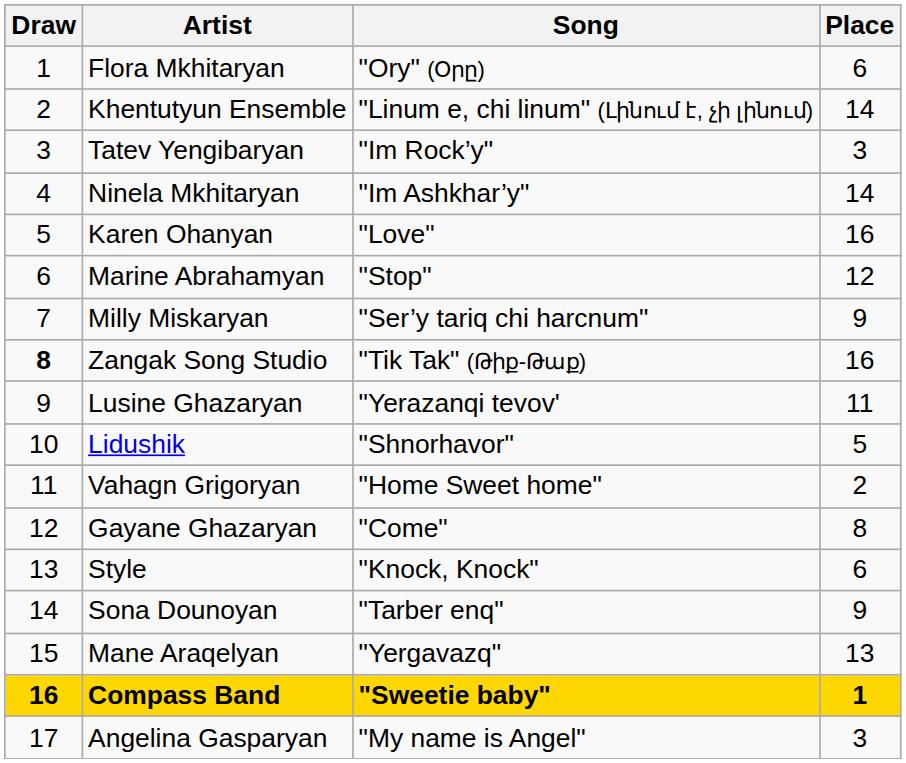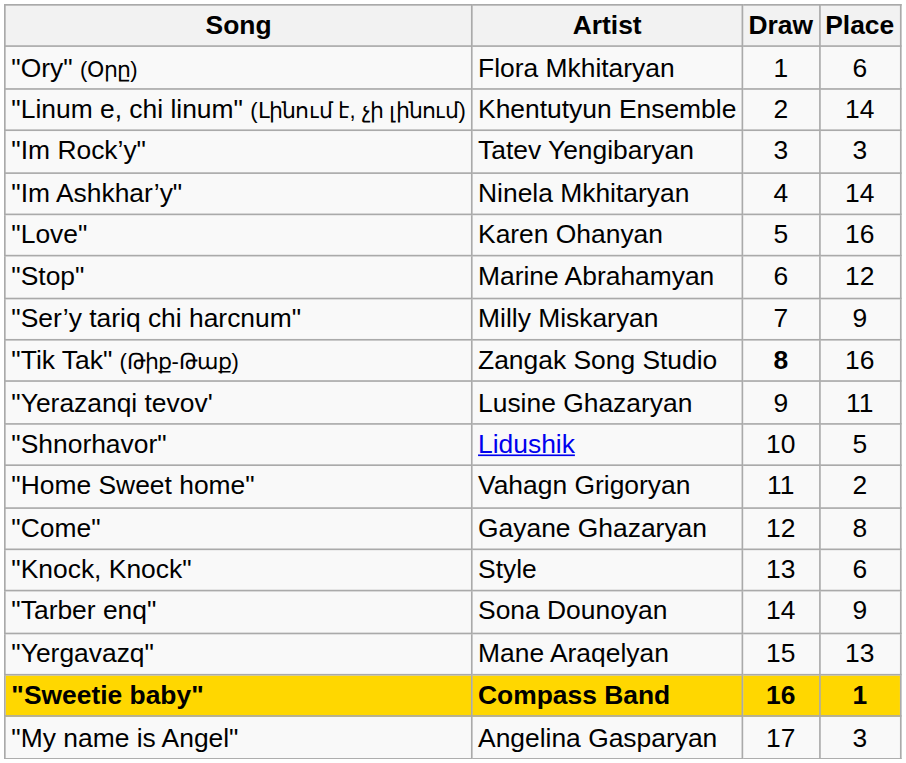 <table class="sortable wikitable" style="margin: 1em auto 1em auto; text-align:center">
 <tr bgcolor="#CCCCCC">
+<th>Song</th>
+<th>Artist</th>
 <th>Draw</th>
-<th>Artist</th>
-<th>Song</th>
 <th>Place</th>
 </tr>
 <tr>
+<td align="left">"Ory" <small>(Օրը)</small></td>
+<td align="left">Flora Mkhitaryan</td>
 <td>1</td>
-<td align="left">Flora Mkhitaryan</td>
-<td align="left">"Ory" <small>(Օրը)</small></td>
 <td>6</td>
 </tr>
 <tr>
+<td align="left">"Linum e, chi linum" <small>(Լինում է, չի լինում)</small></td>
+<td align="left">Khentutyun Ensemble</td>
 <td>2</td>
-<td align="left">Khentutyun Ensemble</td>
-<td align="left">"Linum e, chi linum" <small>(Լինում է, չի լինում)</small></td>
 <td>14</td>
 </tr>
 <tr>
+<td align="left">"Im Rock’y"</td>
+<td align="left">Tatev Yengibaryan</td>
 <td>3</td>
-<td align="left">Tatev Yengibaryan</td>
-<td align="left">"Im Rock’y"</td>
 <td>3</td>
 </tr>
 <tr>
+<td align="left">"Im Ashkhar’y"</td>
+<td align="left">Ninela Mkhitaryan</td>
 <td>4</td>
-<td align="left">Ninela Mkhitaryan</td>
-<td align="left">"Im Ashkhar’y"</td>
 <td>14</td>
 </tr>
 <tr>
+<td align="left">"Love"</td>
+<td align="left">Karen Ohanyan</td>
 <td>5</td>
-<td align="left">Karen Ohanyan</td>
-<td align="left">"Love"</td>
 <td>16</td>
 </tr>
 <tr>
+<td align="left">"Stop"</td>
+<td align="left">Marine Abrahamyan</td>
 <td>6</td>
-<td align="left">Marine Abrahamyan</td>
-<td align="left">"Stop"</td>
 <td>12</td>
 </tr>
 <tr>
+<td align="left">"Ser’y tariq chi harcnum"</td>
+<td align="left">Milly Miskaryan</td>
 <td>7</td>
-<td align="left">Milly Miskaryan</td>
-<td align="left">"Ser’y tariq chi harcnum"</td>
 <td>9</td>
 </tr>
 <tr>
+<td align="left">"Tik Tak" <small>(Թիք-Թաք)</small></td>
+<td align="left">Zangak Song Studio</td>
 <td><strong>8</strong></td>
-<td align="left">Zangak Song Studio</td>
-<td align="left">"Tik Tak" <small>(Թիք-Թաք)</small></td>
 <td>16</td>
 </tr>
 <tr>
+<td align="left">"Yerazanqi tevov'</td>
+<td align="left">Lusine Ghazaryan</td>
 <td>9</td>
-<td align="left">Lusine Ghazaryan</td>
-<td align="left">"Yerazanqi tevov'</td>
 <td>11</td>
 </tr>
 <tr>
+<td align="left">"Shnorhavor"</td>
+<td align="left"><a href='#'>Lidushik</a></td>
 <td>10</td>
-<td align="left"><a href='#'>Lidushik</a></td>
-<td align="left">"Shnorhavor"</td>
 <td>5</td>
 </tr>
 <tr>
+<td align="left">"Home Sweet home"</td>
+<td align="left">Vahagn Grigoryan</td>
 <td>11</td>
-<td align="left">Vahagn Grigoryan</td>
-<td align="left">"Home Sweet home"</td>
 <td>2</td>
 </tr>
 <tr>
+<td align="left">"Come"</td>
+<td align="left">Gayane Ghazaryan</td>
 <td>12</td>
-<td align="left">Gayane Ghazaryan</td>
-<td align="left">"Come"</td>
 <td>8</td>
 </tr>
 <tr>
+<td align="left">"Knock, Knock"</td>
+<td align="left">Style</td>
 <td>13</td>
-<td align="left">Style</td>
-<td align="left">"Knock, Knock"</td>
 <td>6</td>
 </tr>
 <tr>
+<td align="left">"Tarber enq"</td>
+<td align="left">Sona Dounoyan</td>
 <td>14</td>
-<td align="left">Sona Dounoyan</td>
-<td align="left">"Tarber enq"</td>
 <td>9</td>
 </tr>
 <tr>
+<td align="left">"Yergavazq"</td>
+<td align="left">Mane Araqelyan</td>
 <td>15</td>
-<td align="left">Mane Araqelyan</td>
-<td align="left">"Yergavazq"</td>
 <td>13</td>
 </tr>
 <tr bgcolor="gold">
+<td align="left"><strong>"Sweetie baby"</strong></td>
+<td align="left"><strong>Compass Band</strong></td>
 <td><strong>16</strong></td>
-<td align="left"><strong>Compass Band</strong></td>
-<td align="left"><strong>"Sweetie baby"</strong></td>
 <td><strong>1</strong></td>
 </tr>
 <tr>
+<td align="left">"My name is Angel"</td>
+<td align="left">Angelina Gasparyan</td>
 <td>17</td>
-<td align="left">Angelina Gasparyan</td>
-<td align="left">"My name is Angel"</td>
 <td>3</td>
 </tr>
 </table>
